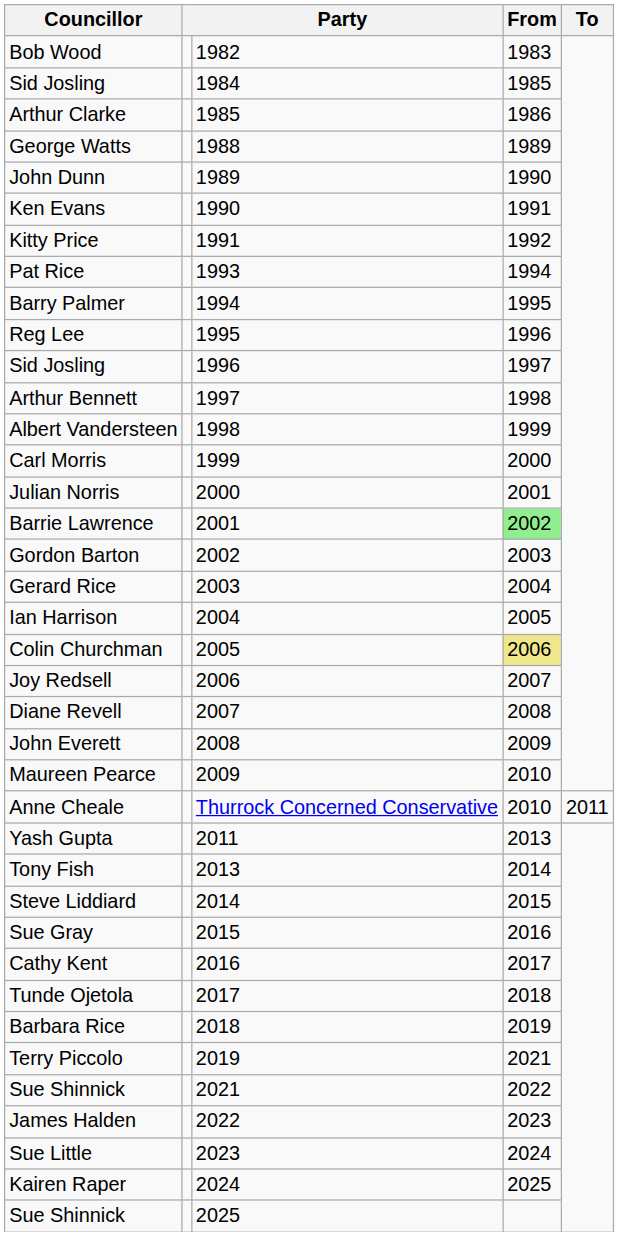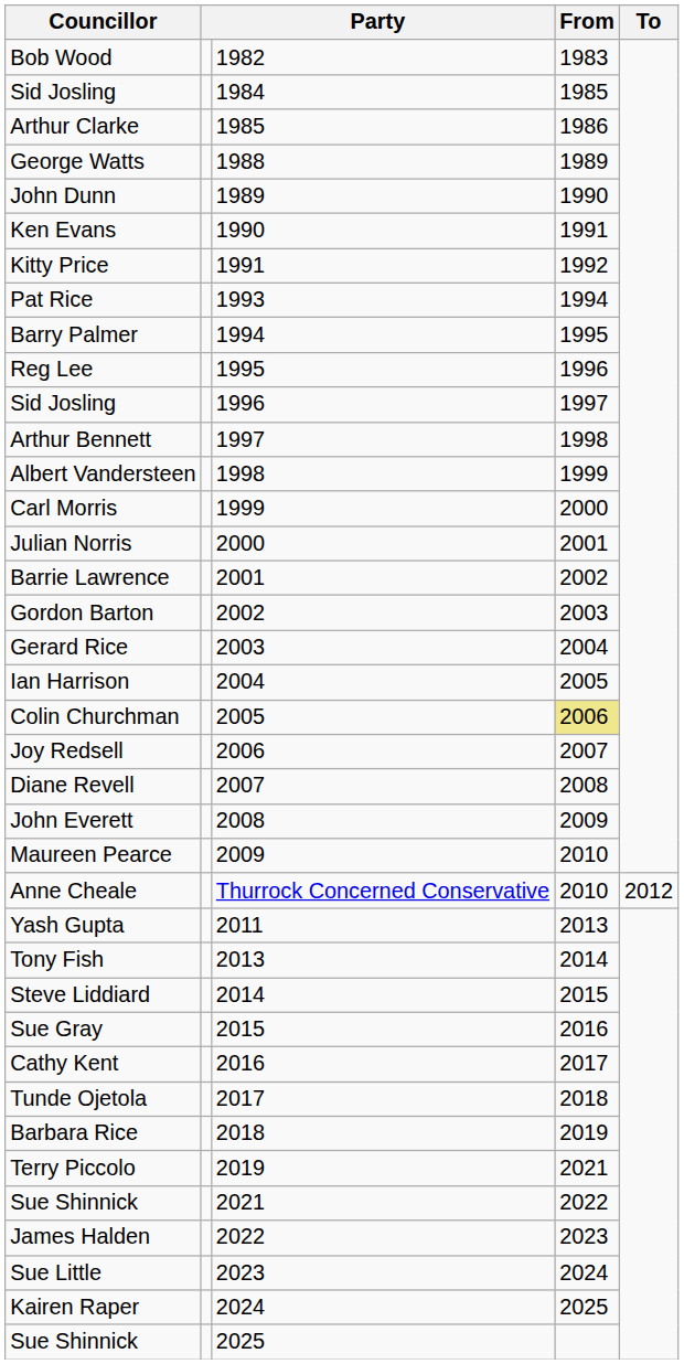 <table class=wikitable>
 <tr>
 <th>Councillor</th>
 <th colspan=2>Party</th>
 <th>From</th>
 <th>To</th>
 </tr>
 <tr>
 <td>Bob Wood</td>
 <td></td>
 <td>1982</td>
 <td>1983</td>
 </tr>
 <tr>
 <td>Sid Josling</td>
 <td></td>
 <td>1984</td>
 <td>1985</td>
 </tr>
 <tr>
 <td>Arthur Clarke</td>
 <td></td>
 <td>1985</td>
 <td>1986</td>
 </tr>
 <tr>
 <td>George Watts</td>
 <td></td>
 <td>1988</td>
 <td>1989</td>
 </tr>
 <tr>
 <td>John Dunn</td>
 <td></td>
 <td>1989</td>
 <td>1990</td>
 </tr>
 <tr>
 <td>Ken Evans</td>
 <td></td>
 <td>1990</td>
 <td>1991</td>
 </tr>
 <tr>
 <td>Kitty Price</td>
 <td></td>
 <td>1991</td>
 <td>1992</td>
 </tr>
 <tr>
 <td>Pat Rice</td>
 <td></td>
 <td>1993</td>
 <td>1994</td>
 </tr>
 <tr>
 <td>Barry Palmer</td>
 <td></td>
 <td>1994</td>
 <td>1995</td>
 </tr>
 <tr>
 <td>Reg Lee</td>
 <td></td>
 <td>1995</td>
 <td>1996</td>
 </tr>
 <tr>
 <td>Sid Josling</td>
 <td></td>
 <td>1996</td>
 <td>1997</td>
 </tr>
 <tr>
 <td>Arthur Bennett</td>
 <td></td>
 <td>1997</td>
 <td>1998</td>
 </tr>
 <tr>
 <td>Albert Vandersteen</td>
 <td></td>
 <td>1998</td>
 <td>1999</td>
 </tr>
 <tr>
 <td>Carl Morris</td>
 <td></td>
 <td>1999</td>
 <td>2000</td>
 </tr>
 <tr>
 <td>Julian Norris</td>
 <td></td>
 <td>2000</td>
 <td>2001</td>
 </tr>
 <tr>
 <td>Barrie Lawrence</td>
 <td></td>
 <td>2001</td>
-<td style="background: lightgreen;">2002</td>
+<td>2002</td>
 </tr>
 <tr>
 <td>Gordon Barton</td>
 <td></td>
 <td>2002</td>
 <td>2003</td>
 </tr>
 <tr>
 <td>Gerard Rice</td>
 <td></td>
 <td>2003</td>
 <td>2004</td>
 </tr>
 <tr>
 <td>Ian Harrison</td>
 <td></td>
 <td>2004</td>
 <td>2005</td>
 </tr>
 <tr>
 <td>Colin Churchman</td>
 <td></td>
 <td>2005</td>
 <td style="background: khaki;">2006</td>
 </tr>
 <tr>
 <td>Joy Redsell</td>
 <td></td>
 <td>2006</td>
 <td>2007</td>
 </tr>
 <tr>
 <td>Diane Revell</td>
 <td></td>
 <td>2007</td>
 <td>2008</td>
 </tr>
 <tr>
 <td>John Everett</td>
 <td></td>
 <td>2008</td>
 <td>2009</td>
 </tr>
 <tr>
 <td>Maureen Pearce</td>
 <td></td>
 <td>2009</td>
 <td>2010</td>
 </tr>
 <tr>
 <td>Anne Cheale</td>
 <td></td>
 <td><a href='#'>Thurrock Concerned Conservative</a></td>
 <td>2010</td>
-<td>2011</td>
+<td>2012</td>
 </tr>
 <tr>
 <td>Yash Gupta</td>
 <td></td>
 <td>2011</td>
 <td>2013</td>
 </tr>
 <tr>
 <td>Tony Fish</td>
 <td></td>
 <td>2013</td>
 <td>2014</td>
 </tr>
 <tr>
 <td>Steve Liddiard</td>
 <td></td>
 <td>2014</td>
 <td>2015</td>
 </tr>
 <tr>
 <td>Sue Gray</td>
 <td></td>
 <td>2015</td>
 <td>2016</td>
 </tr>
 <tr>
 <td>Cathy Kent</td>
 <td></td>
 <td>2016</td>
 <td>2017</td>
 </tr>
 <tr>
 <td>Tunde Ojetola</td>
 <td></td>
 <td>2017</td>
 <td>2018</td>
 </tr>
 <tr>
 <td>Barbara Rice</td>
 <td></td>
 <td>2018</td>
 <td>2019</td>
 </tr>
 <tr>
 <td>Terry Piccolo</td>
 <td></td>
 <td>2019</td>
 <td>2021</td>
 </tr>
 <tr>
 <td>Sue Shinnick</td>
 <td></td>
 <td>2021</td>
 <td>2022</td>
 </tr>
 <tr>
 <td>James Halden</td>
 <td></td>
 <td>2022</td>
 <td>2023</td>
 </tr>
 <tr>
 <td>Sue Little</td>
 <td></td>
 <td>2023</td>
 <td>2024</td>
 </tr>
 <tr>
 <td>Kairen Raper</td>
 <td></td>
 <td>2024</td>
 <td>2025</td>
 </tr>
 <tr>
 <td>Sue Shinnick</td>
 <td></td>
 <td>2025</td>
 <td></td>
 </tr>
 </table>
